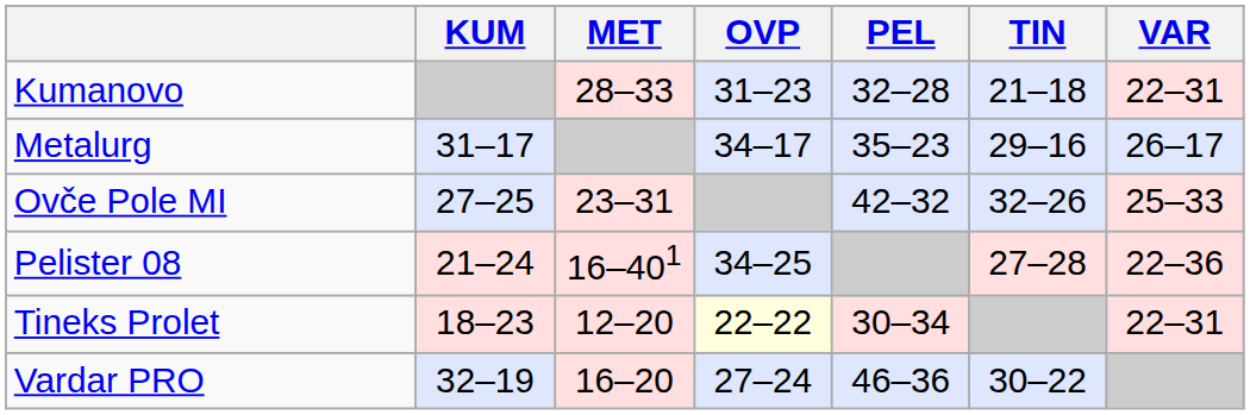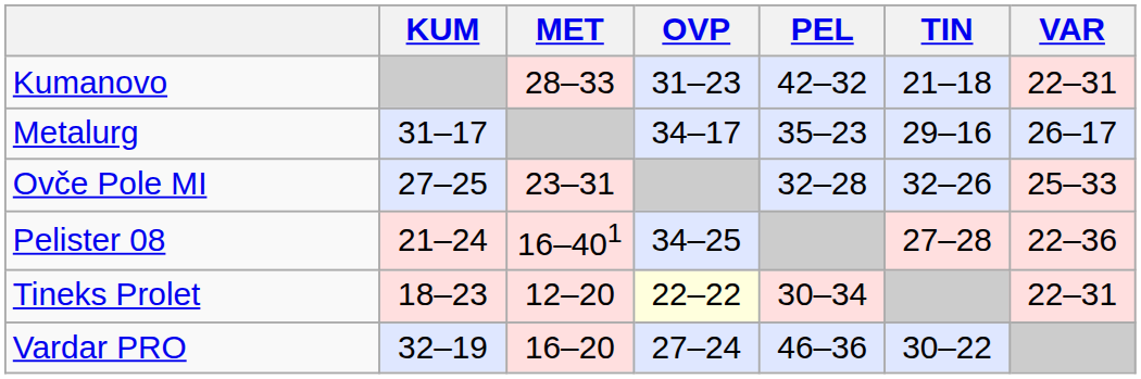 <table class="wikitable" style="text-align: center;" width="560">
 <tr>
 <th width=200></th>
 <th width=60><a href='#'>KUM</a></th>
 <th width=60><a href='#'>MET</a></th>
 <th width=60><a href='#'>OVP</a></th>
 <th width=60><a href='#'>PEL</a></th>
 <th width=60><a href='#'>TIN</a></th>
 <th width=60><a href='#'>VAR</a></th>
 </tr>
 <tr>
 <td style="text-align: left;"><a href='#'>Kumanovo</a></td>
 <td bgcolor=#CCCCCC> </td>
 <td bgcolor=#FFDFDF>28–33</td>
 <td bgcolor=#DFE7FF>31–23</td>
-<td bgcolor=#DFE7FF>32–28</td>
+<td bgcolor=#DFE7FF>42–32</td>
 <td bgcolor=#DFE7FF>21–18</td>
 <td bgcolor=#FFDFDF>22–31</td>
 </tr>
 <tr>
 <td style="text-align: left;"><a href='#'>Metalurg</a></td>
 <td bgcolor=#DFE7FF>31–17</td>
 <td bgcolor=#CCCCCC> </td>
 <td bgcolor=#DFE7FF>34–17</td>
 <td bgcolor=#DFE7FF>35–23</td>
 <td bgcolor=#DFE7FF>29–16</td>
 <td bgcolor=#DFE7FF>26–17</td>
 </tr>
 <tr>
 <td style="text-align: left;"><a href='#'>Ovče Pole MI</a></td>
 <td bgcolor=#DFE7FF>27–25</td>
 <td bgcolor=#FFDFDF>23–31</td>
 <td bgcolor=#CCCCCC> </td>
-<td bgcolor=#DFE7FF>42–32</td>
+<td bgcolor=#DFE7FF>32–28</td>
 <td bgcolor=#DFE7FF>32–26</td>
 <td bgcolor=#FFDFDF>25–33</td>
 </tr>
 <tr>
 <td style="text-align: left;"><a href='#'>Pelister 08</a></td>
 <td bgcolor=#FFDFDF>21–24</td>
 <td bgcolor=#FFDFDF>16–40<sup>1</sup></td>
 <td bgcolor=#DFE7FF>34–25</td>
 <td bgcolor=#CCCCCC> </td>
 <td bgcolor=#FFDFDF>27–28</td>
 <td bgcolor=#FFDFDF>22–36</td>
 </tr>
 <tr>
 <td style="text-align: left;"><a href='#'>Tineks Prolet</a></td>
 <td bgcolor=#FFDFDF>18–23</td>
 <td bgcolor=#FFDFDF>12–20</td>
 <td bgcolor=#FFFFDD>22–22</td>
 <td bgcolor=#FFDFDF>30–34</td>
 <td bgcolor=#CCCCCC> </td>
 <td bgcolor=#FFDFDF>22–31</td>
 </tr>
 <tr>
 <td style="text-align: left;"><a href='#'>Vardar PRO</a></td>
 <td bgcolor=#DFE7FF>32–19</td>
 <td bgcolor=#FFDFDF>16–20</td>
 <td bgcolor=#DFE7FF>27–24</td>
 <td bgcolor=#DFE7FF>46–36</td>
 <td bgcolor=#DFE7FF>30–22</td>
 <td bgcolor=#CCCCCC> </td>
 </tr>
 </table>
